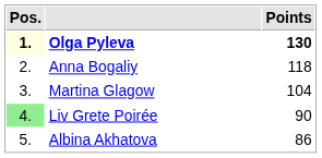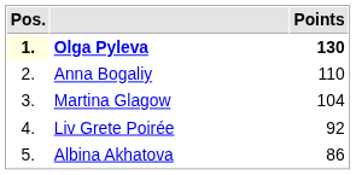 <table cellspacing="1" cellpadding="3" style="border:1px solid #AAAAAA;font-size:90%">
 <tr bgcolor="#E4E4E4">
 <th style="border-bottom:1px solid #AAAAAA" width=10>Pos.</th>
 <th style="border-bottom:1px solid #AAAAAA" width=200></th>
 <th style="border-bottom:1px solid #AAAAAA" width=20>Points</th>
 </tr>
 <tr>
 <td align="center" style="background: lightyellow;"><strong>1.</strong></td>
 <td> <strong><a href='#'>Olga Pyleva</a></strong></td>
 <td align="right"><strong>130</strong></td>
 </tr>
 <tr>
 <td align="center">2.</td>
 <td> <a href='#'>Anna Bogaliy</a></td>
-<td align="right">118</td>
+<td align="right">110</td>
 </tr>
 <tr>
 <td align="center">3.</td>
 <td> <a href='#'>Martina Glagow</a></td>
 <td align="right">104</td>
 </tr>
 <tr>
-<td align="center" style="background: lightgreen;">4.</td>
+<td align="center">4.</td>
 <td> <a href='#'>Liv Grete Poirée</a></td>
-<td align="right">90</td>
+<td align="right">92</td>
 </tr>
 <tr>
 <td align="center">5.</td>
 <td> <a href='#'>Albina Akhatova</a></td>
 <td align="right">86</td>
 </tr>
 </table>
